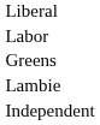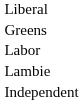 <table style="margin-top:1em">
 <tr>
 <td width=20 > </td>
 <td>Liberal</td>
 </tr>
 <tr>
 <td> </td>
-<td>Labor</td>
+<td>Greens</td>
 </tr>
 <tr>
 <td> </td>
-<td>Greens</td>
+<td>Labor</td>
 </tr>
 <tr>
 <td> </td>
 <td>Lambie</td>
 </tr>
 <tr>
 <td> </td>
 <td>Independent</td>
 </tr>
 <tr>
 </tr>
 </table>
